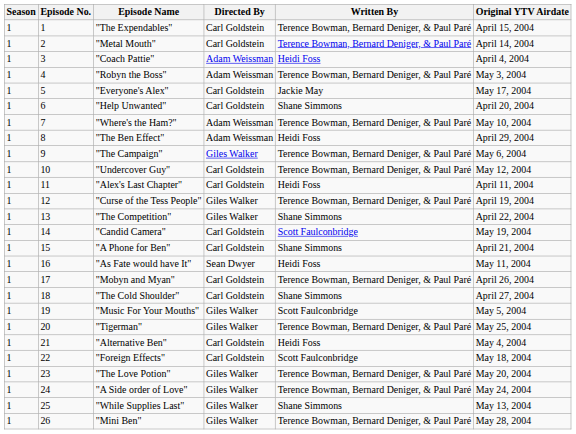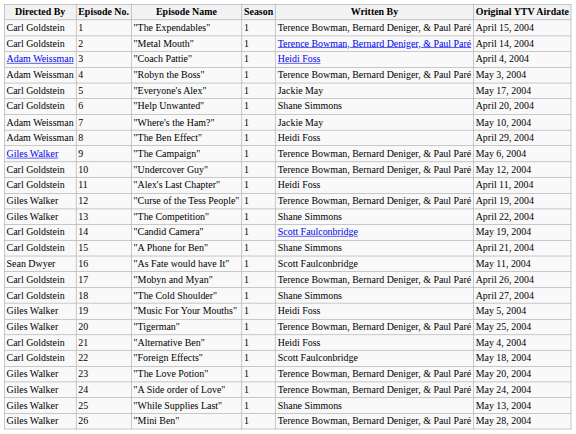 <table class="wikitable">
 <tr>
-<th>Season</th>
+<th>Directed By</th>
 <th>Episode No.</th>
 <th>Episode Name</th>
-<th>Directed By</th>
+<th>Season</th>
 <th>Written By</th>
 <th>Original YTV Airdate</th>
 </tr>
 <tr>
-<td>1</td>
+<td>Carl Goldstein</td>
 <td>1</td>
 <td>"The Expendables"</td>
-<td>Carl Goldstein</td>
+<td>1</td>
 <td>Terence Bowman, Bernard Deniger, & Paul Paré</td>
 <td>April 15, 2004</td>
 </tr>
 <tr>
-<td>1</td>
+<td>Carl Goldstein</td>
 <td>2</td>
 <td>"Metal Mouth"</td>
-<td>Carl Goldstein</td>
+<td>1</td>
 <td><a href='#'>Terence Bowman, Bernard Deniger, & Paul Paré</a></td>
 <td>April 14, 2004</td>
 </tr>
 <tr>
-<td>1</td>
+<td><a href='#'>Adam Weissman</a></td>
 <td>3</td>
 <td>"Coach Pattie"</td>
-<td><a href='#'>Adam Weissman</a></td>
+<td>1</td>
 <td><a href='#'>Heidi Foss</a></td>
 <td>April 4, 2004</td>
 </tr>
 <tr>
-<td>1</td>
+<td>Adam Weissman</td>
 <td>4</td>
 <td>"Robyn the Boss"</td>
-<td>Adam Weissman</td>
+<td>1</td>
 <td>Terence Bowman, Bernard Deniger, & Paul Paré</td>
 <td>May 3, 2004</td>
 </tr>
 <tr>
-<td>1</td>
+<td>Carl Goldstein</td>
 <td>5</td>
 <td>"Everyone's Alex"</td>
-<td>Carl Goldstein</td>
+<td>1</td>
 <td>Jackie May</td>
 <td>May 17, 2004</td>
 </tr>
 <tr>
-<td>1</td>
+<td>Carl Goldstein</td>
 <td>6</td>
 <td>"Help Unwanted"</td>
-<td>Carl Goldstein</td>
+<td>1</td>
 <td>Shane Simmons</td>
 <td>April 20, 2004</td>
 </tr>
 <tr>
-<td>1</td>
+<td>Adam Weissman</td>
 <td>7</td>
 <td>"Where's the Ham?"</td>
-<td>Adam Weissman</td>
-<td>Terence Bowman, Bernard Deniger, & Paul Paré</td>
+<td>1</td>
+<td>Jackie May</td>
 <td>May 10, 2004</td>
 </tr>
 <tr>
-<td>1</td>
+<td>Adam Weissman</td>
 <td>8</td>
 <td>"The Ben Effect"</td>
-<td>Adam Weissman</td>
+<td>1</td>
 <td>Heidi Foss</td>
 <td>April 29, 2004</td>
 </tr>
 <tr>
-<td>1</td>
+<td><a href='#'>Giles Walker</a></td>
 <td>9</td>
 <td>"The Campaign"</td>
-<td><a href='#'>Giles Walker</a></td>
+<td>1</td>
 <td>Terence Bowman, Bernard Deniger, & Paul Paré</td>
 <td>May 6, 2004</td>
 </tr>
 <tr>
-<td>1</td>
+<td>Carl Goldstein</td>
 <td>10</td>
 <td>"Undercover Guy"</td>
-<td>Carl Goldstein</td>
+<td>1</td>
 <td>Terence Bowman, Bernard Deniger, & Paul Paré</td>
 <td>May 12, 2004</td>
 </tr>
 <tr>
-<td>1</td>
+<td>Carl Goldstein</td>
 <td>11</td>
 <td>"Alex's Last Chapter"</td>
-<td>Carl Goldstein</td>
+<td>1</td>
 <td>Heidi Foss</td>
 <td>April 11, 2004</td>
 </tr>
 <tr>
-<td>1</td>
+<td>Giles Walker</td>
 <td>12</td>
 <td>"Curse of the Tess People"</td>
-<td>Giles Walker</td>
+<td>1</td>
 <td>Terence Bowman, Bernard Deniger, & Paul Paré</td>
 <td>April 19, 2004</td>
 </tr>
 <tr>
-<td>1</td>
+<td>Giles Walker</td>
 <td>13</td>
 <td>"The Competition"</td>
-<td>Giles Walker</td>
+<td>1</td>
 <td>Shane Simmons</td>
 <td>April 22, 2004</td>
 </tr>
 <tr>
-<td>1</td>
+<td>Carl Goldstein</td>
 <td>14</td>
 <td>"Candid Camera"</td>
-<td>Carl Goldstein</td>
+<td>1</td>
 <td><a href='#'>Scott Faulconbridge</a></td>
 <td>May 19, 2004</td>
 </tr>
 <tr>
-<td>1</td>
+<td>Carl Goldstein</td>
 <td>15</td>
 <td>"A Phone for Ben"</td>
-<td>Carl Goldstein</td>
+<td>1</td>
 <td>Shane Simmons</td>
 <td>April 21, 2004</td>
 </tr>
 <tr>
-<td>1</td>
+<td>Sean Dwyer</td>
 <td>16</td>
 <td>"As Fate would have It"</td>
-<td>Sean Dwyer</td>
-<td>Heidi Foss</td>
+<td>1</td>
+<td>Scott Faulconbridge</td>
 <td>May 11, 2004</td>
 </tr>
 <tr>
-<td>1</td>
+<td>Carl Goldstein</td>
 <td>17</td>
 <td>"Mobyn and Myan"</td>
-<td>Carl Goldstein</td>
+<td>1</td>
 <td>Terence Bowman, Bernard Deniger, & Paul Paré</td>
 <td>April 26, 2004</td>
 </tr>
 <tr>
-<td>1</td>
+<td>Carl Goldstein</td>
 <td>18</td>
 <td>"The Cold Shoulder"</td>
-<td>Carl Goldstein</td>
+<td>1</td>
 <td>Shane Simmons</td>
 <td>April 27, 2004</td>
 </tr>
 <tr>
-<td>1</td>
+<td>Giles Walker</td>
 <td>19</td>
 <td>"Music For Your Mouths"</td>
-<td>Giles Walker</td>
-<td>Scott Faulconbridge</td>
+<td>1</td>
+<td>Heidi Foss</td>
 <td>May 5, 2004</td>
 </tr>
 <tr>
-<td>1</td>
+<td>Giles Walker</td>
 <td>20</td>
 <td>"Tigerman"</td>
-<td>Giles Walker</td>
+<td>1</td>
 <td>Terence Bowman, Bernard Deniger, & Paul Paré</td>
 <td>May 25, 2004</td>
 </tr>
 <tr>
-<td>1</td>
+<td>Carl Goldstein</td>
 <td>21</td>
 <td>"Alternative Ben"</td>
-<td>Carl Goldstein</td>
+<td>1</td>
 <td>Heidi Foss</td>
 <td>May 4, 2004</td>
 </tr>
 <tr>
-<td>1</td>
+<td>Carl Goldstein</td>
 <td>22</td>
 <td>"Foreign Effects"</td>
-<td>Carl Goldstein</td>
+<td>1</td>
 <td>Scott Faulconbridge</td>
 <td>May 18, 2004</td>
 </tr>
 <tr>
-<td>1</td>
+<td>Giles Walker</td>
 <td>23</td>
 <td>"The Love Potion"</td>
-<td>Giles Walker</td>
+<td>1</td>
 <td>Terence Bowman, Bernard Deniger, & Paul Paré</td>
 <td>May 20, 2004</td>
 </tr>
 <tr>
-<td>1</td>
+<td>Giles Walker</td>
 <td>24</td>
 <td>"A Side order of Love"</td>
-<td>Giles Walker</td>
+<td>1</td>
 <td>Terence Bowman, Bernard Deniger, & Paul Paré</td>
 <td>May 24, 2004</td>
 </tr>
 <tr>
-<td>1</td>
+<td>Giles Walker</td>
 <td>25</td>
 <td>"While Supplies Last"</td>
-<td>Giles Walker</td>
+<td>1</td>
 <td>Shane Simmons</td>
 <td>May 13, 2004</td>
 </tr>
 <tr>
-<td>1</td>
+<td>Giles Walker</td>
 <td>26</td>
 <td>"Mini Ben"</td>
-<td>Giles Walker</td>
+<td>1</td>
 <td>Terence Bowman, Bernard Deniger, & Paul Paré</td>
 <td>May 28, 2004</td>
 </tr>
 </table>
